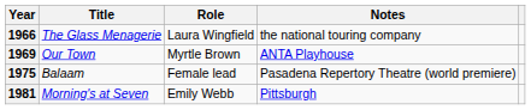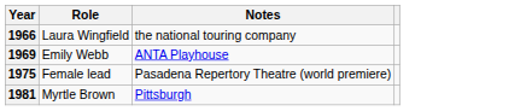 <table class="wikitable sortable plainrowheaders">
 <tr>
 <th>Year</th>
-<th>Title</th>
 <th>Role</th>
 <th class="unsortable">Notes</th>
 <th class="unsortable"></th>
 </tr>
 <tr>
 <th scope="row">1966</th>
-<td><em><a href='#'>The Glass Menagerie</a></em></td>
 <td>Laura Wingfield</td>
 <td>the national touring company</td>
 <td style="text-align:center;"></td>
 </tr>
 <tr>
 <th scope="row">1969</th>
-<td><em><a href='#'>Our Town</a></em></td>
-<td>Myrtle Brown</td>
+<td>Emily Webb</td>
 <td><a href='#'>ANTA Playhouse</a></td>
 <td style="text-align:center;"></td>
 </tr>
 <tr>
 <th scope="row">1975</th>
-<td><em>Balaam</em></td>
 <td>Female lead</td>
 <td>Pasadena Repertory Theatre (world premiere)</td>
 <td style="text-align:center;"></td>
 </tr>
 <tr>
 <th scope="row">1981</th>
-<td><em><a href='#'>Morning's at Seven</a></em></td>
-<td>Emily Webb</td>
+<td>Myrtle Brown</td>
 <td><a href='#'>Pittsburgh</a></td>
 <td style="text-align:center;"></td>
 </tr>
 </table>
